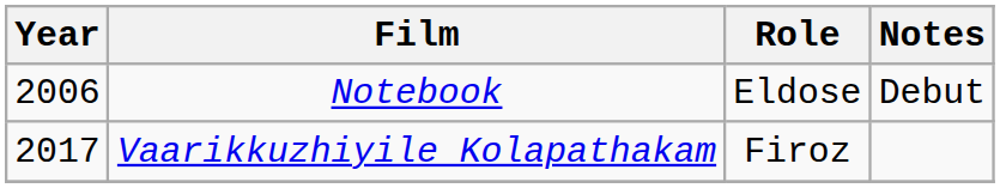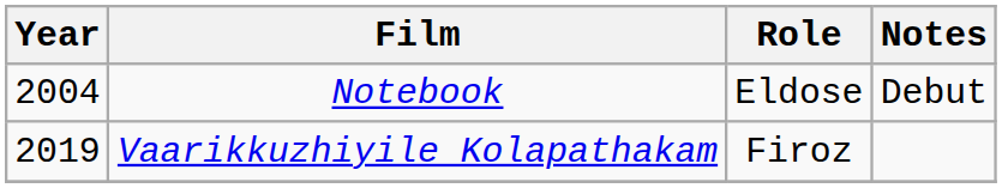 <table class="wikitable" style="text-align:center;font-size:100%;">
 <tr>
 <th>Year</th>
 <th>Film</th>
 <th>Role</th>
 <th>Notes</th>
 </tr>
 <tr>
-<td>2006</td>
+<td>2004</td>
 <td><a href='#'><em>Notebook</em></a></td>
 <td>Eldose</td>
 <td>Debut</td>
 </tr>
 <tr>
-<td>2017</td>
+<td>2019</td>
 <td><em><a href='#'>Vaarikkuzhiyile Kolapathakam</a></em></td>
 <td>Firoz</td>
 <td></td>
 </tr>
 <tr>
 </tr>
 </table>
